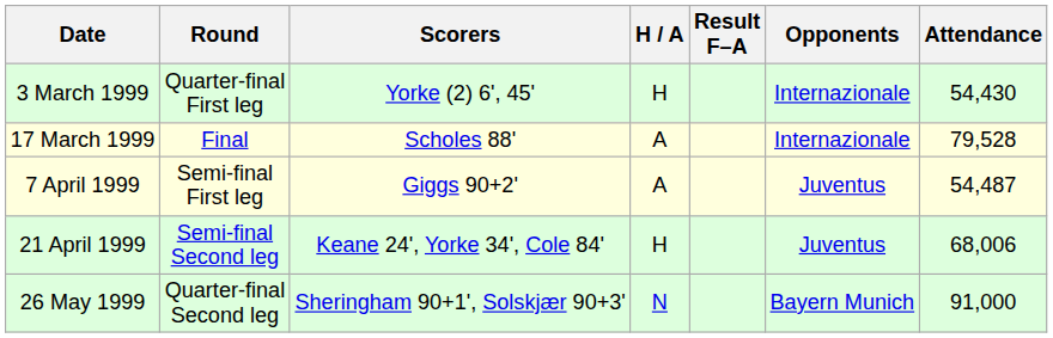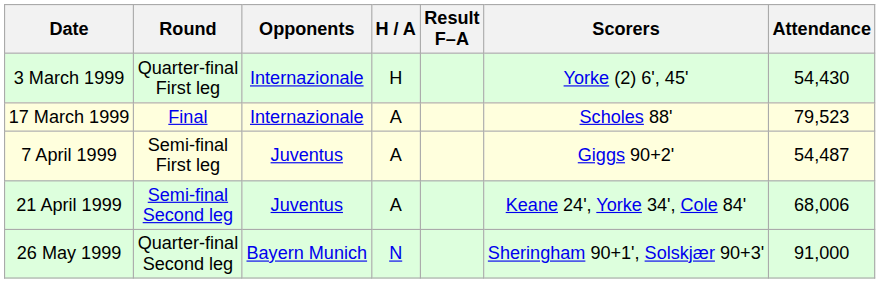 <table class="wikitable" style="text-align:center">
 <tr>
 <th>Date</th>
 <th>Round</th>
-<th>Scorers</th>
+<th>Opponents</th>
 <th>H / A</th>
 <th>Result<br>F–A</th>
-<th>Opponents</th>
+<th>Scorers</th>
 <th>Attendance</th>
 </tr>
 <tr style="background:#dfd;">
 <td>3 March 1999</td>
 <td>Quarter-final<br>First leg</td>
-<td><a href='#'>Yorke</a> (2) 6', 45'</td>
+<td><a href='#'>Internazionale</a></td>
 <td>H</td>
 <td></td>
-<td><a href='#'>Internazionale</a></td>
+<td><a href='#'>Yorke</a> (2) 6', 45'</td>
 <td>54,430</td>
 </tr>
 <tr style="background:#ffd;">
 <td>17 March 1999</td>
 <td><a href='#'>Final</a></td>
-<td><a href='#'>Scholes</a> 88'</td>
+<td><a href='#'>Internazionale</a></td>
 <td>A</td>
 <td></td>
-<td><a href='#'>Internazionale</a></td>
-<td>79,528</td>
+<td><a href='#'>Scholes</a> 88'</td>
+<td>79,523</td>
 </tr>
 <tr style="background:#ffd;">
 <td>7 April 1999</td>
 <td>Semi-final<br>First leg</td>
-<td><a href='#'>Giggs</a> 90+2'</td>
+<td><a href='#'>Juventus</a></td>
 <td>A</td>
 <td></td>
-<td><a href='#'>Juventus</a></td>
+<td><a href='#'>Giggs</a> 90+2'</td>
 <td>54,487</td>
 </tr>
 <tr style="background:#dfd;">
 <td>21 April 1999</td>
 <td><a href='#'>Semi-final<br>Second leg</a></td>
+<td><a href='#'>Juventus</a></td>
+<td>A</td>
+<td></td>
 <td><a href='#'>Keane</a> 24', <a href='#'>Yorke</a> 34', <a href='#'>Cole</a> 84'</td>
-<td>H</td>
-<td></td>
-<td><a href='#'>Juventus</a></td>
 <td>68,006</td>
 </tr>
 <tr style="background:#dfd;">
 <td>26 May 1999</td>
 <td>Quarter-final<br>Second leg</td>
-<td><a href='#'>Sheringham</a> 90+1', <a href='#'>Solskjær</a> 90+3'</td>
+<td><a href='#'>Bayern Munich</a></td>
 <td><a href='#'>N</a></td>
 <td></td>
-<td><a href='#'>Bayern Munich</a></td>
+<td><a href='#'>Sheringham</a> 90+1', <a href='#'>Solskjær</a> 90+3'</td>
 <td>91,000</td>
 </tr>
 </table>
